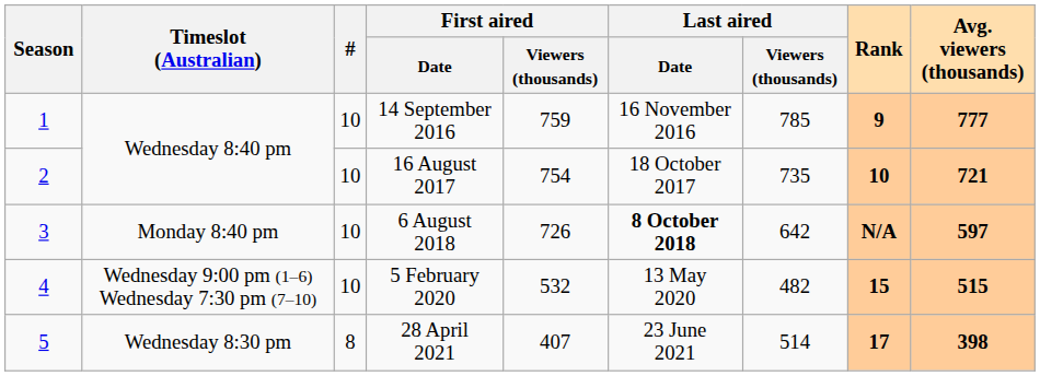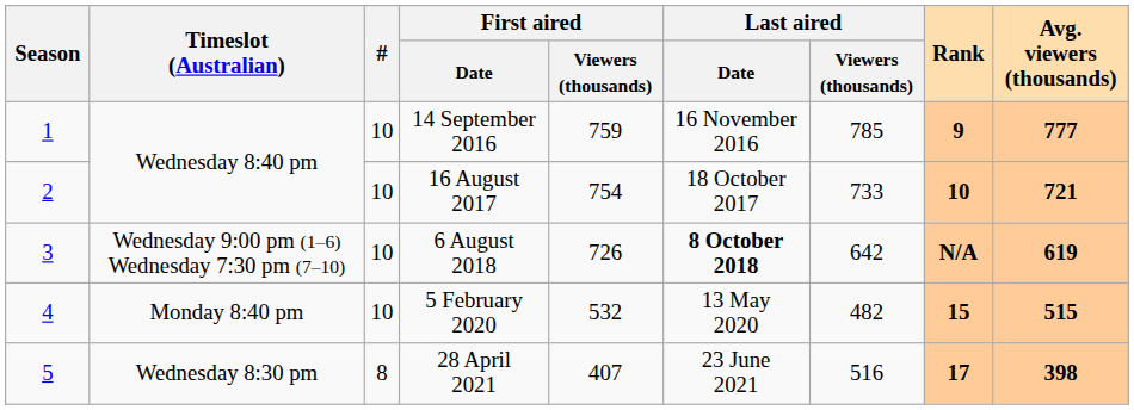 <table class="wikitable" width="805">
 <tr>
 <th rowspan="2">Season</th>
 <th rowspan="2">Timeslot <br> (<a href='#'>Australian</a>)</th>
 <th rowspan="2"># </th>
 <th colspan="2">First aired</th>
 <th colspan="2">Last aired</th>
 <th rowspan="2" style="background:#ffdead;">Rank</th>
 <th rowspan="2" style="background:#ffdead;">Avg. <br> viewers <br> (thousands)</th>
 </tr>
 <tr>
 <th><small><strong>Date</strong></small></th>
 <th><small><strong>Viewers</strong> <br> <strong>(thousands)</strong></small></th>
 <th><small><strong>Date</strong></small></th>
 <th><small><strong>Viewers</strong> <br> <strong>(thousands)</strong></small></th>
 </tr>
 <tr>
 <td align="center"><a href='#'>1</a></td>
 <td rowspan="2" align="center">Wednesday 8:40 pm</td>
 <td align="center">10</td>
 <td align="center">14 September<br>2016</td>
 <td align="center">759</td>
 <td align="center">16 November<br>2016</td>
 <td align="center">785</td>
 <td style="background:#fc9; text-align:center;"><strong>9</strong></td>
 <td style="background:#fc9; text-align:center;"><strong>777</strong></td>
 </tr>
 <tr>
 <td align="center"><a href='#'>2</a></td>
 <td align="center">10</td>
 <td align="center">16 August<br>2017</td>
 <td align="center">754</td>
 <td align="center">18 October<br>2017</td>
-<td align="center">735</td>
+<td align="center">733</td>
 <td style="background:#fc9; text-align:center;"><strong>10</strong></td>
 <td style="background:#fc9; text-align:center;"><strong>721</strong></td>
 </tr>
 <tr>
 <td align="center"><a href='#'>3</a></td>
-<td align="center">Monday 8:40 pm</td>
+<td align="center">Wednesday 9:00 pm <small>(1–6)</small><br>Wednesday 7:30 pm <small>(7–10)</small></td>
 <td align="center">10</td>
 <td align="center">6 August<br>2018</td>
 <td align="center">726</td>
 <td align="center"><strong>8 October<br>2018</strong></td>
 <td align="center">642</td>
 <td style="background:#fc9; text-align:center;"><strong>N/A</strong></td>
-<td style="background:#fc9; text-align:center;"><strong>597</strong></td>
+<td style="background:#fc9; text-align:center;"><strong>619</strong></td>
 </tr>
 <tr>
 <td align="center"><a href='#'>4</a></td>
-<td align="center">Wednesday 9:00 pm <small>(1–6)</small><br>Wednesday 7:30 pm <small>(7–10)</small></td>
+<td align="center">Monday 8:40 pm</td>
 <td align="center">10</td>
 <td align="center">5 February<br>2020</td>
 <td align="center">532</td>
 <td align="center">13 May<br>2020</td>
 <td align="center">482</td>
 <td style="background:#fc9; text-align:center;"><strong> 15</strong></td>
 <td style="background:#fc9; text-align:center;"><strong>515</strong></td>
 </tr>
 <tr>
 <td align="center"><a href='#'>5</a></td>
 <td rowspan="2" align="center">Wednesday 8:30 pm</td>
 <td align="center">8</td>
 <td align="center">28 April<br>2021</td>
 <td align="center">407</td>
 <td align="center">23 June<br>2021</td>
-<td align="center">514</td>
+<td align="center">516</td>
 <td style="background:#fc9; text-align:center;"><strong>17</strong></td>
 <td style="background:#fc9; text-align:center;"><strong>398</strong></td>
 </tr>
 </table>
